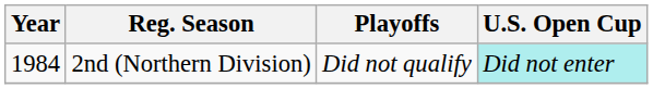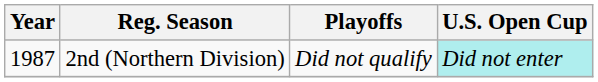 <table class="wikitable">
 <tr>
 <th>Year</th>
 <th>Reg. Season</th>
 <th>Playoffs</th>
 <th>U.S. Open Cup</th>
 </tr>
 <tr>
-<td>1984</td>
+<td>1987</td>
 <td>2nd (Northern Division)</td>
 <td><em>Did not qualify</em></td>
 <td style="background: paleturquoise;"><em>Did not enter</em></td>
 </tr>
 <tr>
 </tr>
 </table>
